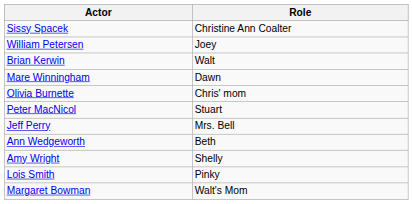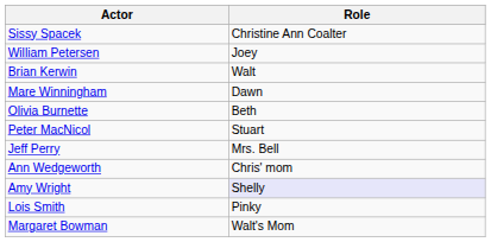 <table class="wikitable" width="50%">
 <tr bgcolor="#CCCCCC">
 <th>Actor</th>
 <th>Role</th>
 </tr>
 <tr>
 <td><a href='#'>Sissy Spacek</a></td>
 <td>Christine Ann Coalter</td>
 </tr>
 <tr>
 <td><a href='#'>William Petersen</a></td>
 <td>Joey</td>
 </tr>
 <tr>
 <td><a href='#'>Brian Kerwin</a></td>
 <td>Walt</td>
 </tr>
 <tr>
 <td><a href='#'>Mare Winningham</a></td>
 <td>Dawn</td>
 </tr>
 <tr>
 <td><a href='#'>Olivia Burnette</a></td>
-<td>Chris' mom</td>
+<td>Beth</td>
 </tr>
 <tr>
 <td><a href='#'>Peter MacNicol</a></td>
 <td>Stuart</td>
 </tr>
 <tr>
 <td><a href='#'>Jeff Perry</a></td>
 <td>Mrs. Bell</td>
 </tr>
 <tr>
 <td><a href='#'>Ann Wedgeworth</a></td>
-<td>Beth</td>
+<td>Chris' mom</td>
 </tr>
 <tr>
 <td><a href='#'>Amy Wright</a></td>
-<td>Shelly</td>
+<td style="background: lavender;">Shelly</td>
 </tr>
 <tr>
 <td><a href='#'>Lois Smith</a></td>
 <td>Pinky</td>
 </tr>
 <tr>
 <td><a href='#'>Margaret Bowman</a></td>
 <td>Walt's Mom</td>
 </tr>
 </table>
